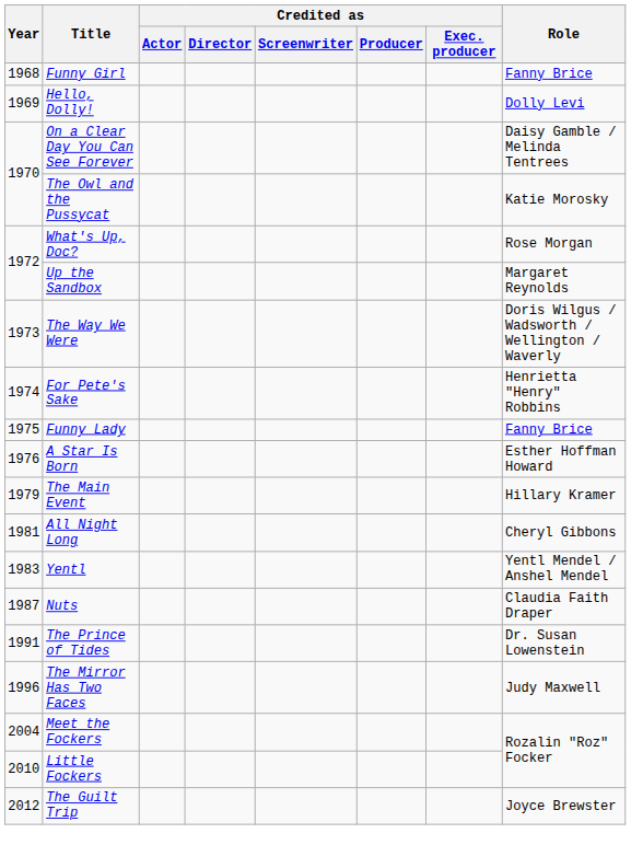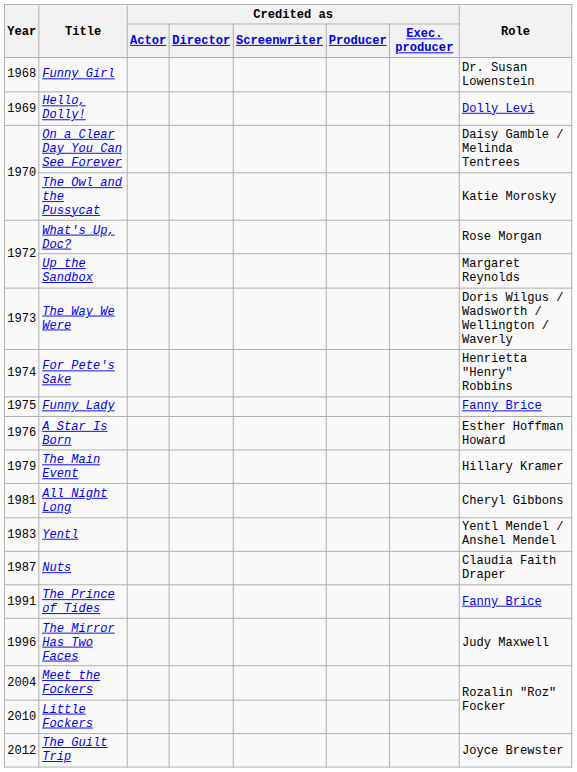 <table class="wikitable plainrowheaders sortable">
 <tr>
 <th rowspan="2" scope="col">Year</th>
 <th rowspan="2" scope="col">Title</th>
 <th colspan="5" scope="col">Credited as</th>
 <th rowspan="2" scope="col">Role</th>
 </tr>
 <tr>
 <th><a href='#'>Actor</a></th>
 <th><a href='#'>Director</a></th>
 <th><a href='#'>Screenwriter</a></th>
 <th><a href='#'>Producer</a></th>
 <th><a href='#'>Exec. producer</a></th>
 </tr>
 <tr>
 <td>1968</td>
 <td><em><a href='#'>Funny Girl</a></em></td>
 <td></td>
 <td></td>
 <td></td>
 <td></td>
 <td></td>
-<td><a href='#'>Fanny Brice</a></td>
+<td>Dr. Susan Lowenstein</td>
 </tr>
 <tr>
 <td>1969</td>
 <td><em><a href='#'>Hello, Dolly!</a></em></td>
 <td></td>
 <td></td>
 <td></td>
 <td></td>
 <td></td>
 <td><a href='#'>Dolly Levi</a></td>
 </tr>
 <tr>
 <td rowspan="2">1970</td>
 <td><em><a href='#'>On a Clear Day You Can See Forever</a></em></td>
 <td></td>
 <td></td>
 <td></td>
 <td></td>
 <td></td>
 <td>Daisy Gamble / Melinda Tentrees</td>
 </tr>
 <tr>
 <td><em><a href='#'>The Owl and the Pussycat</a></em></td>
 <td></td>
 <td></td>
 <td></td>
 <td></td>
 <td></td>
 <td>Katie Morosky</td>
 </tr>
 <tr>
 <td rowspan="2">1972</td>
 <td><em><a href='#'>What's Up, Doc?</a></em></td>
 <td></td>
 <td></td>
 <td></td>
 <td></td>
 <td></td>
 <td>Rose Morgan</td>
 </tr>
 <tr>
 <td><em><a href='#'>Up the Sandbox</a></em></td>
 <td></td>
 <td></td>
 <td></td>
 <td></td>
 <td></td>
 <td>Margaret Reynolds</td>
 </tr>
 <tr>
 <td>1973</td>
 <td><em><a href='#'>The Way We Were</a></em></td>
 <td></td>
 <td></td>
 <td></td>
 <td></td>
 <td></td>
 <td>Doris Wilgus / Wadsworth / Wellington / Waverly</td>
 </tr>
 <tr>
 <td>1974</td>
 <td><em><a href='#'>For Pete's Sake</a></em></td>
 <td></td>
 <td></td>
 <td></td>
 <td></td>
 <td></td>
 <td>Henrietta "Henry" Robbins</td>
 </tr>
 <tr>
 <td>1975</td>
 <td><em><a href='#'>Funny Lady</a></em></td>
 <td></td>
 <td></td>
 <td></td>
 <td></td>
 <td></td>
 <td><a href='#'>Fanny Brice</a></td>
 </tr>
 <tr>
 <td>1976</td>
 <td><em><a href='#'>A Star Is Born</a></em></td>
 <td></td>
 <td></td>
 <td></td>
 <td></td>
 <td></td>
 <td>Esther Hoffman Howard</td>
 </tr>
 <tr>
 <td>1979</td>
 <td><em><a href='#'>The Main Event</a></em></td>
 <td></td>
 <td></td>
 <td></td>
 <td></td>
 <td></td>
 <td>Hillary Kramer</td>
 </tr>
 <tr>
 <td>1981</td>
 <td><em><a href='#'>All Night Long</a></em></td>
 <td></td>
 <td></td>
 <td></td>
 <td></td>
 <td></td>
 <td>Cheryl Gibbons</td>
 </tr>
 <tr>
 <td>1983</td>
 <td><em><a href='#'>Yentl</a></em></td>
 <td></td>
 <td></td>
 <td></td>
 <td></td>
 <td></td>
 <td>Yentl Mendel / Anshel Mendel</td>
 </tr>
 <tr>
 <td>1987</td>
 <td><em><a href='#'>Nuts</a></em></td>
 <td></td>
 <td></td>
 <td></td>
 <td></td>
 <td></td>
 <td>Claudia Faith Draper</td>
 </tr>
 <tr>
 <td>1991</td>
 <td><em><a href='#'>The Prince of Tides</a></em></td>
 <td></td>
 <td></td>
 <td></td>
 <td></td>
 <td></td>
-<td>Dr. Susan Lowenstein</td>
+<td><a href='#'>Fanny Brice</a></td>
 </tr>
 <tr>
 <td>1996</td>
 <td><em><a href='#'>The Mirror Has Two Faces</a></em></td>
 <td></td>
 <td></td>
 <td></td>
 <td></td>
 <td></td>
 <td>Judy Maxwell</td>
 </tr>
 <tr>
 <td>2004</td>
 <td><em><a href='#'>Meet the Fockers</a></em></td>
 <td></td>
 <td></td>
 <td></td>
 <td></td>
 <td></td>
 <td rowspan="2">Rozalin "Roz" Focker</td>
 </tr>
 <tr>
 <td>2010</td>
 <td><em><a href='#'>Little Fockers</a></em></td>
 <td></td>
 <td></td>
 <td></td>
 <td></td>
 <td></td>
 </tr>
 <tr>
 <td>2012</td>
 <td><em><a href='#'>The Guilt Trip</a></em></td>
 <td></td>
 <td></td>
 <td></td>
 <td></td>
 <td></td>
 <td>Joyce Brewster</td>
 </tr>
 </table>
